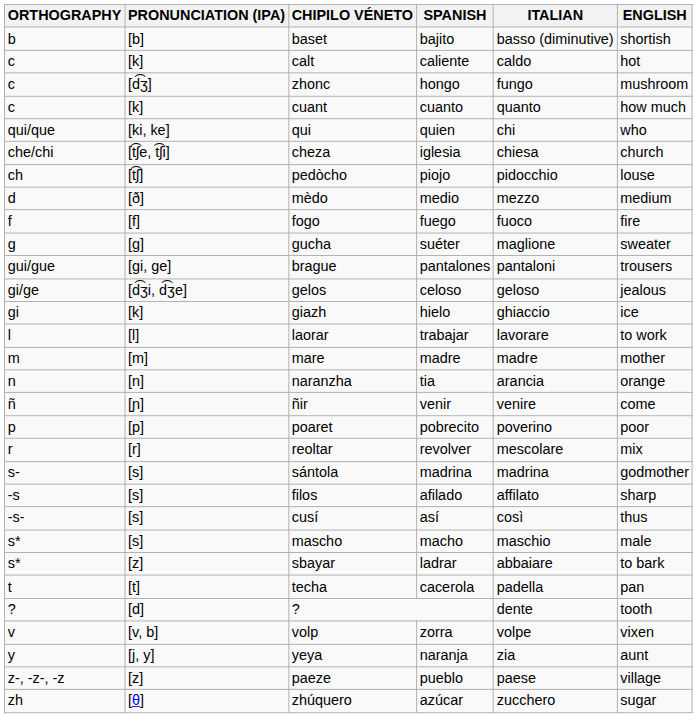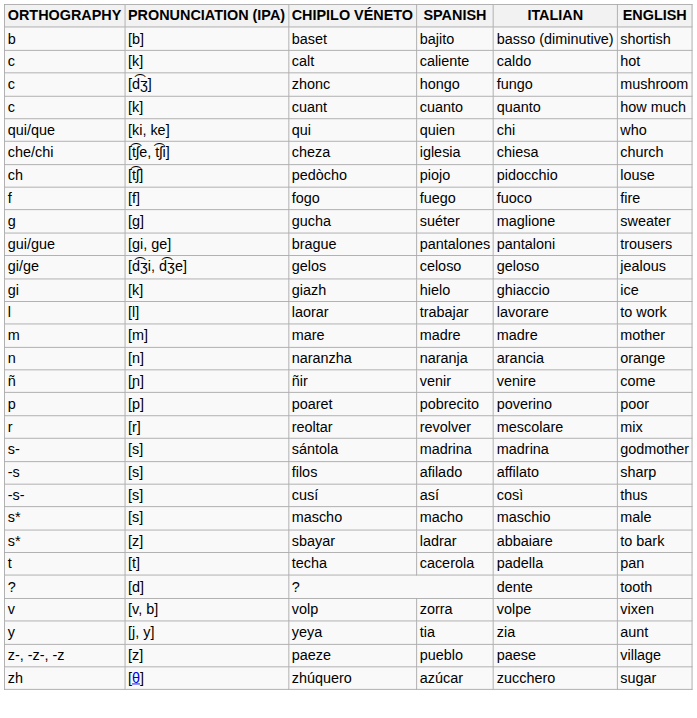 <table class="wikitable">
 <tr>
 <th>ORTHOGRAPHY</th>
 <th>PRONUNCIATION (IPA)</th>
 <th>CHIPILO VÉNETO</th>
 <th>SPANISH</th>
 <th>ITALIAN</th>
 <th>ENGLISH</th>
 </tr>
 <tr>
 <td>b</td>
 <td>[b]</td>
 <td>baset</td>
 <td>bajito</td>
 <td>basso (diminutive)</td>
 <td>shortish</td>
 </tr>
 <tr>
 <td>c</td>
 <td>[k]</td>
 <td>calt</td>
 <td>caliente</td>
 <td>caldo</td>
 <td>hot</td>
 </tr>
 <tr>
 <td>c</td>
 <td>[d͡ʒ]</td>
 <td>zhonc</td>
 <td>hongo</td>
 <td>fungo</td>
 <td>mushroom</td>
 </tr>
 <tr>
 <td>c</td>
 <td>[k]</td>
 <td>cuant</td>
 <td>cuanto</td>
 <td>quanto</td>
 <td>how much</td>
 </tr>
 <tr>
 <td>qui/que</td>
 <td>[ki, ke]</td>
 <td>qui</td>
 <td>quien</td>
 <td>chi</td>
 <td>who</td>
 </tr>
 <tr>
 <td>che/chi</td>
 <td>[t͡ʃe, t͡ʃi]</td>
 <td>cheza</td>
 <td>iglesia</td>
 <td>chiesa</td>
 <td>church</td>
 </tr>
 <tr>
 <td>ch</td>
 <td>[t͡ʃ]</td>
 <td>pedòcho</td>
 <td>piojo</td>
 <td>pidocchio</td>
 <td>louse</td>
 </tr>
 <tr>
-<td>d</td>
-<td>[ð]</td>
-<td>mèdo</td>
-<td>medio</td>
-<td>mezzo</td>
-<td>medium</td>
-</tr>
-<tr>
 <td>f</td>
 <td>[f]</td>
 <td>fogo</td>
 <td>fuego</td>
 <td>fuoco</td>
 <td>fire</td>
 </tr>
 <tr>
 <td>g</td>
 <td>[g]</td>
 <td>gucha</td>
 <td>suéter</td>
 <td>maglione</td>
 <td>sweater</td>
 </tr>
 <tr>
 <td>gui/gue</td>
 <td>[gi, ge]</td>
 <td>brague</td>
 <td>pantalones</td>
 <td>pantaloni</td>
 <td>trousers</td>
 </tr>
 <tr>
 <td>gi/ge</td>
 <td>[d͡ʒi, d͡ʒe]</td>
 <td>gelos</td>
 <td>celoso</td>
 <td>geloso</td>
 <td>jealous</td>
 </tr>
 <tr>
 <td>gi</td>
 <td>[k]</td>
 <td>giazh</td>
 <td>hielo</td>
 <td>ghiaccio</td>
 <td>ice</td>
 </tr>
 <tr>
 <td>l</td>
 <td>[l]</td>
 <td>laorar</td>
 <td>trabajar</td>
 <td>lavorare</td>
 <td>to work</td>
 </tr>
 <tr>
 <td>m</td>
 <td>[m]</td>
 <td>mare</td>
 <td>madre</td>
 <td>madre</td>
 <td>mother</td>
 </tr>
 <tr>
 <td>n</td>
 <td>[n]</td>
 <td>naranzha</td>
-<td>tia</td>
+<td>naranja</td>
 <td>arancia</td>
 <td>orange</td>
 </tr>
 <tr>
 <td>ñ</td>
 <td>[ɲ]</td>
 <td>ñir</td>
 <td>venir</td>
 <td>venire</td>
 <td>come</td>
 </tr>
 <tr>
 <td>p</td>
 <td>[p]</td>
 <td>poaret</td>
 <td>pobrecito</td>
 <td>poverino</td>
 <td>poor</td>
 </tr>
 <tr>
 <td>r</td>
 <td>[r]</td>
 <td>reoltar</td>
 <td>revolver</td>
 <td>mescolare</td>
 <td>mix</td>
 </tr>
 <tr>
 <td>s-</td>
 <td>[s]</td>
 <td>sántola</td>
 <td>madrina</td>
 <td>madrina</td>
 <td>godmother</td>
 </tr>
 <tr>
 <td>-s</td>
 <td>[s]</td>
 <td>filos</td>
 <td>afilado</td>
 <td>affilato</td>
 <td>sharp</td>
 </tr>
 <tr>
 <td>-s-</td>
 <td>[s]</td>
 <td>cusí</td>
 <td>así</td>
 <td>così</td>
 <td>thus</td>
 </tr>
 <tr>
 <td>s*</td>
 <td>[s]</td>
 <td>mascho</td>
 <td>macho</td>
 <td>maschio</td>
 <td>male</td>
 </tr>
 <tr>
 <td>s*</td>
 <td>[z]</td>
 <td>sbayar</td>
 <td>ladrar</td>
 <td>abbaiare</td>
 <td>to bark</td>
 </tr>
 <tr>
 <td>t</td>
 <td>[t]</td>
 <td>techa</td>
 <td>cacerola</td>
 <td>padella</td>
 <td>pan</td>
 </tr>
 <tr>
 <td>?</td>
 <td>[d]</td>
 <td colspan="2">?</td>
 <td>dente</td>
 <td>tooth</td>
 </tr>
 <tr>
 <td>v</td>
 <td>[v, b]</td>
 <td>volp</td>
 <td>zorra</td>
 <td>volpe</td>
 <td>vixen</td>
 </tr>
 <tr>
 <td>y</td>
 <td>[j, y]</td>
 <td>yeya</td>
-<td>naranja</td>
+<td>tia</td>
 <td>zia</td>
 <td>aunt</td>
 </tr>
 <tr>
 <td>z-, -z-, -z</td>
 <td>[z]</td>
 <td>paeze</td>
 <td>pueblo</td>
 <td>paese</td>
 <td>village</td>
 </tr>
 <tr>
 <td>zh</td>
 <td>[<a href='#'>θ</a>]</td>
 <td>zhúquero</td>
 <td>azúcar</td>
 <td>zucchero</td>
 <td>sugar</td>
 </tr>
 </table>
